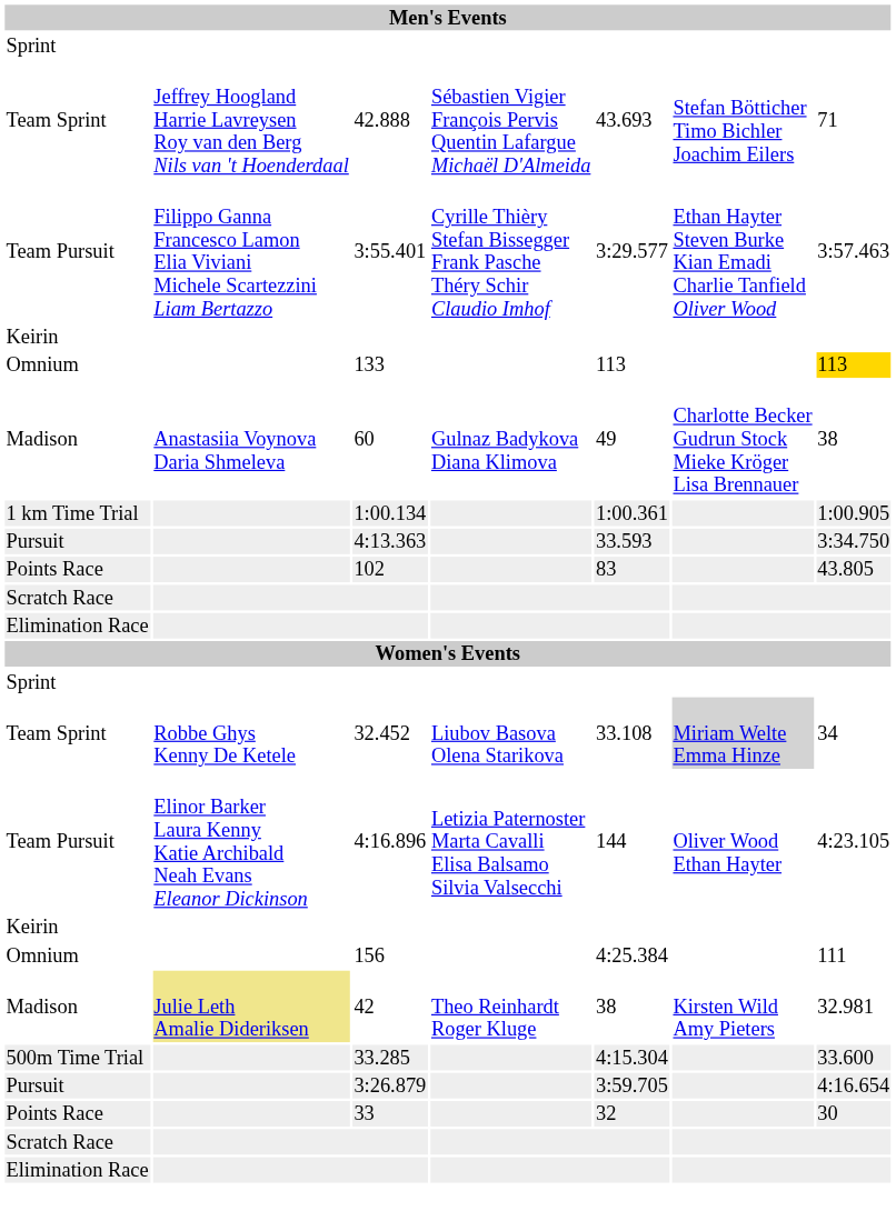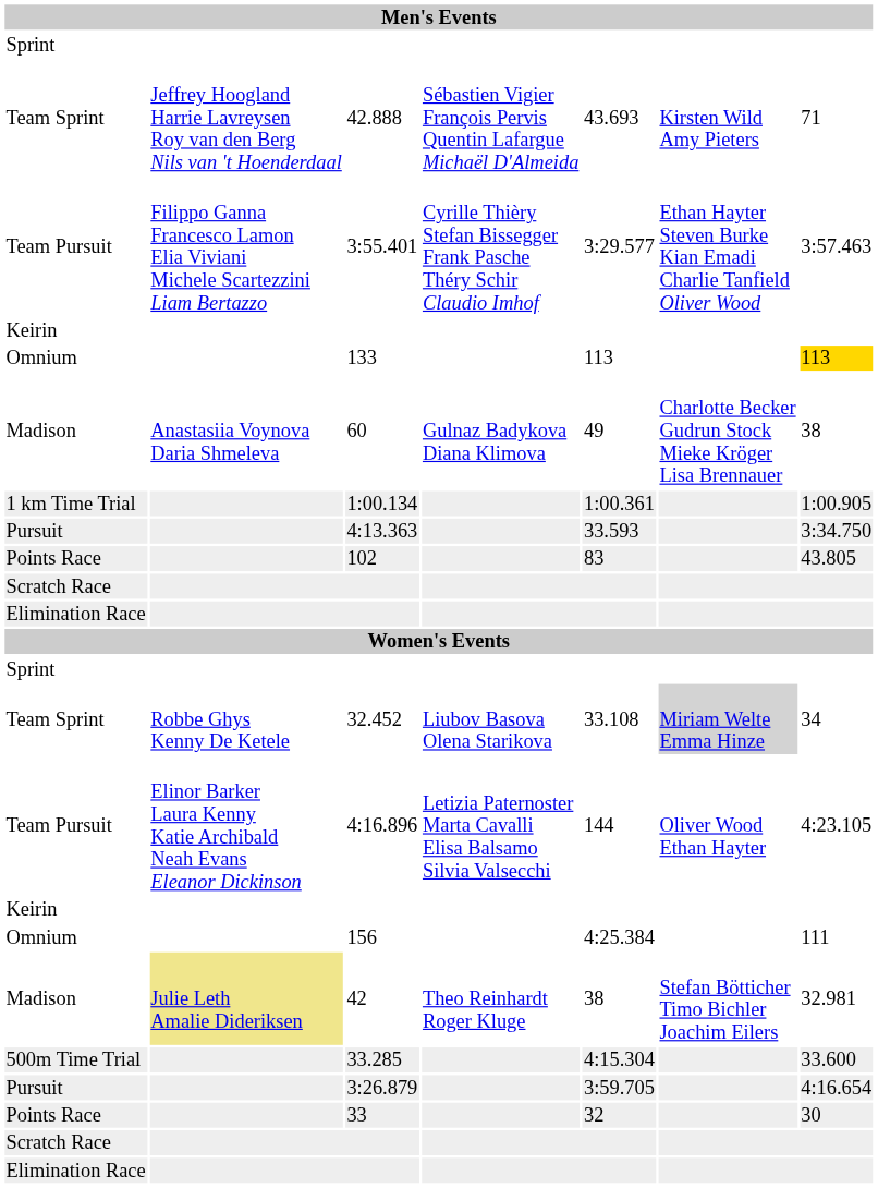 <table>
 <tr style="background:#ccc; width:100%;">
 <td colspan=7 align=center><strong>Men's Events</strong></td>
 </tr>
 <tr>
 <td>Sprint<br></td>
 <td colspan=2></td>
 <td colspan=2></td>
 <td colspan=2></td>
 </tr>
 <tr>
 <td>Team Sprint<br></td>
 <td><br><a href='#'>Jeffrey Hoogland</a><br><a href='#'>Harrie Lavreysen</a><br><a href='#'>Roy van den Berg</a><br><em><a href='#'>Nils van 't Hoenderdaal</a></em></td>
 <td>42.888</td>
 <td><br><a href='#'>Sébastien Vigier</a><br><a href='#'>François Pervis</a><br><a href='#'>Quentin Lafargue</a><br><em><a href='#'>Michaël D'Almeida</a></em></td>
 <td>43.693</td>
-<td><br><a href='#'>Stefan Bötticher</a><br><a href='#'>Timo Bichler</a><br><a href='#'>Joachim Eilers</a></td>
+<td><br><a href='#'>Kirsten Wild</a><br><a href='#'>Amy Pieters</a></td>
 <td>71</td>
 </tr>
 <tr>
 <td>Team Pursuit<br></td>
 <td><br><a href='#'>Filippo Ganna</a><br><a href='#'>Francesco Lamon</a><br><a href='#'>Elia Viviani</a><br><a href='#'>Michele Scartezzini</a><br><em><a href='#'>Liam Bertazzo</a></em></td>
 <td>3:55.401</td>
 <td><br><a href='#'>Cyrille Thièry</a><br><a href='#'>Stefan Bissegger</a><br><a href='#'>Frank Pasche</a><br><a href='#'>Théry Schir</a><br><em><a href='#'>Claudio Imhof</a></em></td>
 <td>3:29.577</td>
 <td><br><a href='#'>Ethan Hayter</a><br><a href='#'>Steven Burke</a><br><a href='#'>Kian Emadi</a><br><a href='#'>Charlie Tanfield</a><br><em><a href='#'>Oliver Wood</a></em></td>
 <td>3:57.463</td>
 </tr>
 <tr>
 <td>Keirin<br></td>
 <td colspan=2></td>
 <td colspan=2></td>
 <td colspan=2></td>
 </tr>
 <tr>
 <td>Omnium<br></td>
 <td></td>
 <td>133</td>
 <td></td>
 <td>113</td>
 <td></td>
 <td style="background: gold;">113</td>
 </tr>
 <tr>
 <td>Madison<br></td>
 <td><br><a href='#'>Anastasiia Voynova</a><br><a href='#'>Daria Shmeleva</a></td>
 <td>60</td>
 <td><br><a href='#'>Gulnaz Badykova</a><br><a href='#'>Diana Klimova</a></td>
 <td>49</td>
 <td><br><a href='#'>Charlotte Becker</a><br><a href='#'>Gudrun Stock</a><br><a href='#'>Mieke Kröger</a><br><a href='#'>Lisa Brennauer</a></td>
 <td>38</td>
 </tr>
 <tr style="background:#eee; width:100%;">
 <td>1 km Time Trial<br></td>
 <td></td>
 <td>1:00.134</td>
 <td></td>
 <td>1:00.361</td>
 <td></td>
 <td>1:00.905</td>
 </tr>
 <tr style="background:#eee; width:100%;">
 <td>Pursuit<br></td>
 <td></td>
 <td>4:13.363</td>
 <td></td>
 <td>33.593</td>
 <td></td>
 <td>3:34.750</td>
 </tr>
 <tr style="background:#eee; width:100%;">
 <td>Points Race<br></td>
 <td></td>
 <td>102</td>
 <td></td>
 <td>83</td>
 <td></td>
 <td>43.805</td>
 </tr>
 <tr style="background:#eee; width:100%;">
 <td>Scratch Race<br></td>
 <td colspan=2></td>
 <td colspan=2></td>
 <td colspan=2></td>
 </tr>
 <tr style="background:#eee; width:100%;">
 <td>Elimination Race<br></td>
 <td colspan=2></td>
 <td colspan=2></td>
 <td colspan=2></td>
 </tr>
 <tr style="background:#ccc; width:100%;">
 <td colspan=7 align=center><strong>Women's Events</strong></td>
 </tr>
 <tr>
 <td>Sprint<br></td>
 <td colspan=2></td>
 <td colspan=2></td>
 <td colspan=2></td>
 </tr>
 <tr>
 <td>Team Sprint<br></td>
 <td><br><a href='#'>Robbe Ghys</a><br><a href='#'>Kenny De Ketele</a></td>
 <td>32.452</td>
 <td><br><a href='#'>Liubov Basova</a><br><a href='#'>Olena Starikova</a></td>
 <td>33.108</td>
 <td style="background: lightgrey;"><br><a href='#'>Miriam Welte</a><br><a href='#'>Emma Hinze</a></td>
 <td>34</td>
 </tr>
 <tr>
 <td>Team Pursuit<br></td>
 <td><br><a href='#'>Elinor Barker</a><br><a href='#'>Laura Kenny</a><br><a href='#'>Katie Archibald</a><br><a href='#'>Neah Evans</a><br><em><a href='#'>Eleanor Dickinson</a></em></td>
 <td>4:16.896</td>
 <td><br><a href='#'>Letizia Paternoster</a><br><a href='#'>Marta Cavalli</a><br><a href='#'>Elisa Balsamo</a><br><a href='#'>Silvia Valsecchi</a></td>
 <td>144</td>
 <td><br><a href='#'>Oliver Wood</a><br><a href='#'>Ethan Hayter</a></td>
 <td>4:23.105</td>
 </tr>
 <tr>
 <td>Keirin<br></td>
 <td colspan=2></td>
 <td colspan=2></td>
 <td colspan=2></td>
 </tr>
 <tr>
 <td>Omnium<br></td>
 <td></td>
 <td>156</td>
 <td></td>
 <td>4:25.384</td>
 <td></td>
 <td>111</td>
 </tr>
 <tr>
 <td>Madison<br></td>
 <td style="background: khaki;"><br><a href='#'>Julie Leth</a><br><a href='#'>Amalie Dideriksen</a></td>
 <td>42</td>
 <td><br><a href='#'>Theo Reinhardt</a><br><a href='#'>Roger Kluge</a></td>
 <td>38</td>
-<td><br><a href='#'>Kirsten Wild</a><br><a href='#'>Amy Pieters</a></td>
+<td><br><a href='#'>Stefan Bötticher</a><br><a href='#'>Timo Bichler</a><br><a href='#'>Joachim Eilers</a></td>
 <td>32.981</td>
 </tr>
 <tr style="background:#eee; width:100%;">
 <td>500m Time Trial<br></td>
 <td></td>
 <td>33.285</td>
 <td></td>
 <td>4:15.304</td>
 <td></td>
 <td>33.600</td>
 </tr>
 <tr style="background:#eee; width:100%;">
 <td>Pursuit<br></td>
 <td></td>
 <td>3:26.879</td>
 <td></td>
 <td>3:59.705</td>
 <td></td>
 <td>4:16.654</td>
 </tr>
 <tr style="background:#eee; width:100%;">
 <td>Points Race<br></td>
 <td></td>
 <td>33</td>
 <td></td>
 <td>32</td>
 <td></td>
 <td>30</td>
 </tr>
 <tr style="background:#eee; width:100%;">
 <td>Scratch Race<br></td>
 <td colspan=2></td>
 <td colspan=2></td>
 <td colspan=2></td>
 </tr>
 <tr style="background:#eee; width:100%;">
 <td>Elimination Race<br></td>
 <td colspan=2></td>
 <td colspan=2></td>
 <td colspan=2></td>
 </tr>
 </table>
